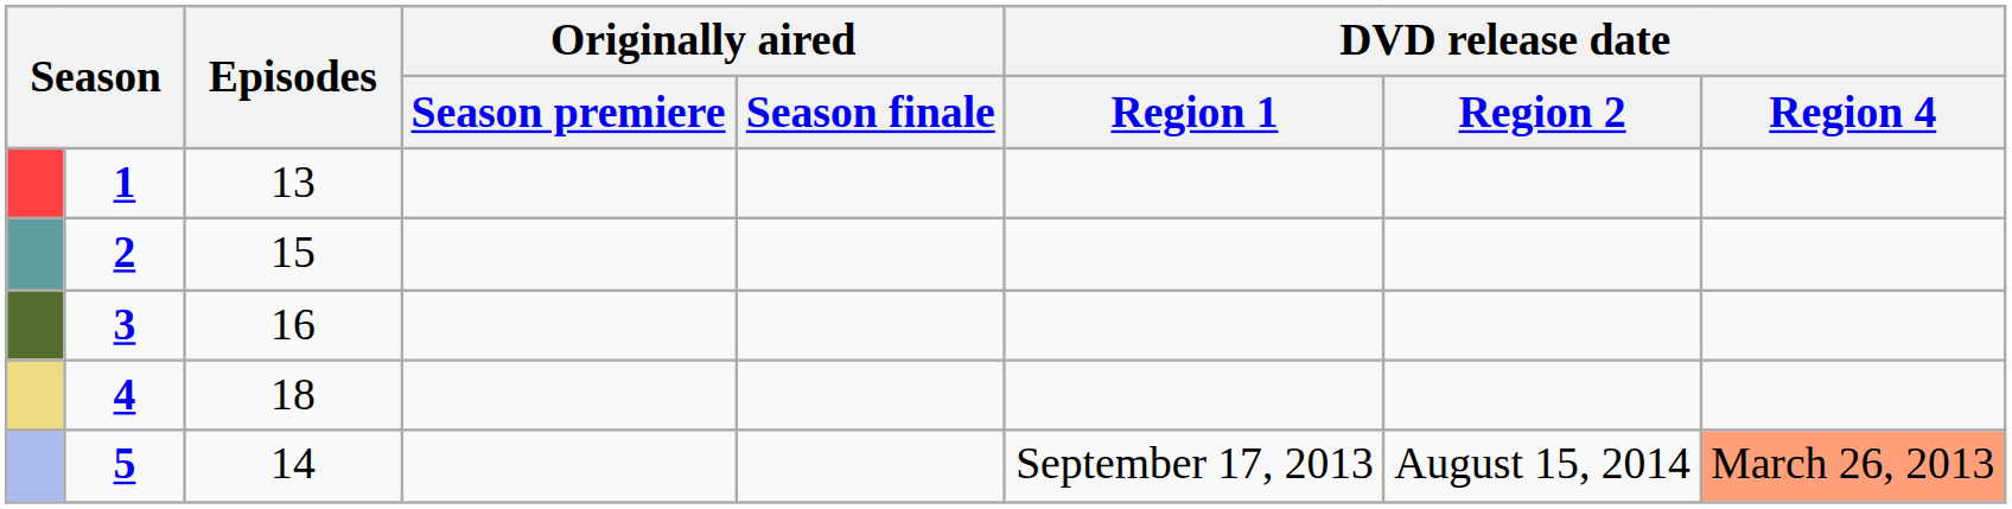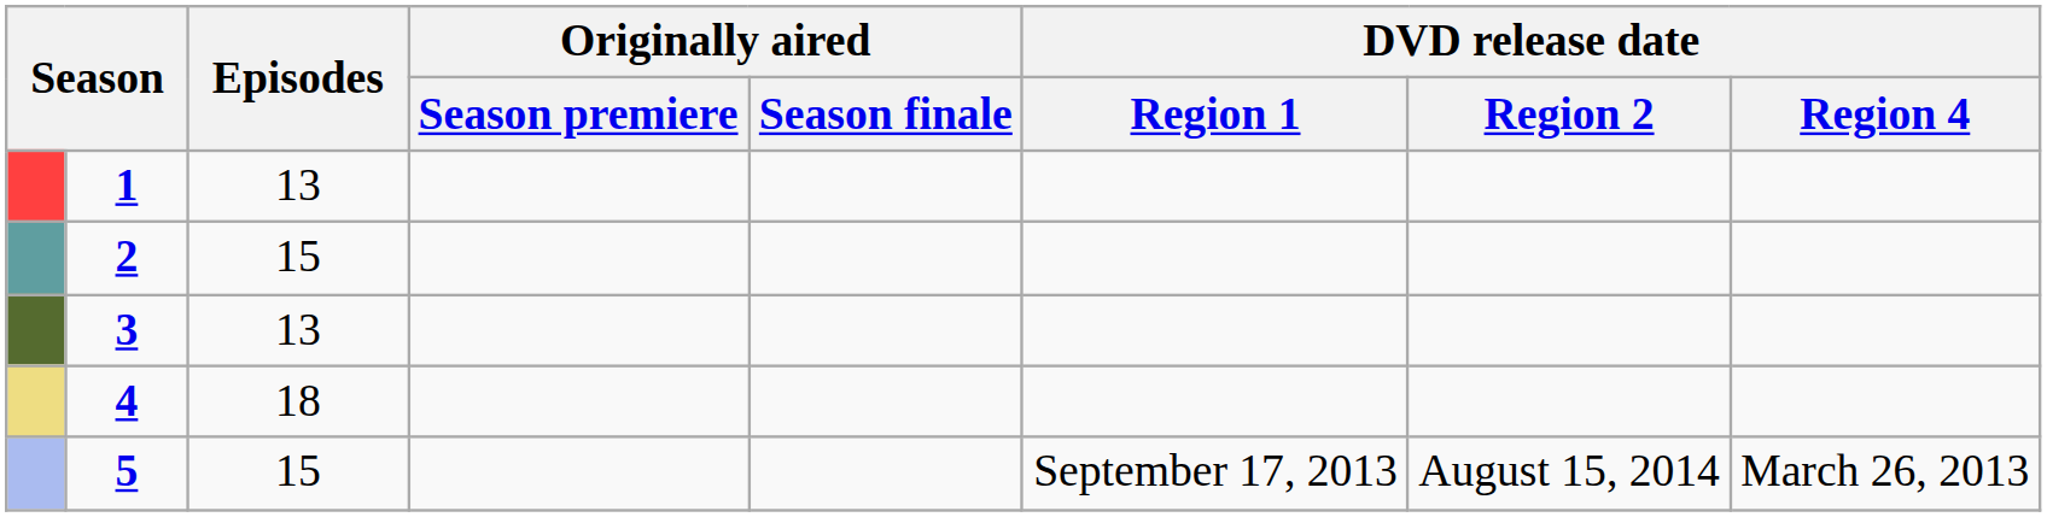 <table class="wikitable" style="text-align: center;">
 <tr>
 <th style="padding: 0 8px;" colspan="2" rowspan="2">Season</th>
 <th style="padding: 0 8px;" rowspan="2">Episodes</th>
 <th colspan="2">Originally aired</th>
 <th colspan="3">DVD release date</th>
 </tr>
 <tr>
 <th><a href='#'>Season premiere</a></th>
 <th><a href='#'>Season finale</a></th>
 <th><a href='#'>Region 1</a></th>
 <th><a href='#'>Region 2</a></th>
 <th><a href='#'>Region 4</a></th>
 </tr>
 <tr>
 <td bgcolor="#ff4040"></td>
 <td><strong><a href='#'>1</a></strong></td>
 <td>13</td>
 <td style="padding: 0 8px;"></td>
 <td></td>
 <td style="padding: 0 8px;"></td>
 <td style="padding: 0 8px;"></td>
 <td style="padding: 0 8px;"></td>
 </tr>
 <tr>
 <td bgcolor="#5f9ea0"></td>
 <td><strong><a href='#'>2</a></strong></td>
 <td>15</td>
 <td></td>
 <td></td>
 <td></td>
 <td></td>
 <td></td>
 </tr>
 <tr>
 <td bgcolor="#556b2f"></td>
 <td><strong><a href='#'>3</a></strong></td>
-<td>16</td>
+<td>13</td>
 <td></td>
 <td style="padding: 0 8px;"></td>
 <td></td>
 <td></td>
 <td></td>
 </tr>
 <tr>
 <td bgcolor="#EEDD82"></td>
 <td><strong><a href='#'>4</a></strong></td>
 <td>18</td>
 <td></td>
 <td></td>
 <td></td>
 <td></td>
 <td></td>
 </tr>
 <tr>
 <td bgcolor="#aabbf"></td>
 <td><strong><a href='#'>5</a></strong></td>
-<td>14</td>
+<td>15</td>
 <td></td>
 <td></td>
 <td>September 17, 2013</td>
 <td>August 15, 2014</td>
-<td style="background: lightsalmon;">March 26, 2013</td>
+<td>March 26, 2013</td>
 </tr>
 </table>
